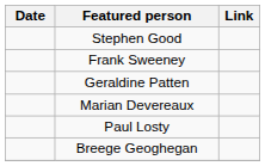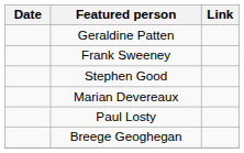 <table class="wikitable">
 <tr>
 <th width="50" rowspan="1">Date</th>
 <th width="180" rowspan="1">Featured person</th>
 <th width="40" rowspan="1">Link</th>
 </tr>
 <tr>
 <td align="center"></td>
-<td align="center">Stephen Good</td>
+<td align="center">Geraldine Patten</td>
 <td align="center"></td>
 </tr>
 <tr>
 <td align="center"></td>
 <td align="center">Frank Sweeney</td>
 <td align="center"></td>
 </tr>
 <tr>
 <td align="center"></td>
-<td align="center">Geraldine Patten</td>
+<td align="center">Stephen Good</td>
 <td align="center"></td>
 </tr>
 <tr>
 <td align="center"></td>
 <td align="center">Marian Devereaux</td>
 <td align="center"></td>
 </tr>
 <tr>
 <td align="center"></td>
 <td align="center">Paul Losty</td>
 <td align="center"></td>
 </tr>
 <tr>
 <td align="center"></td>
 <td align="center">Breege Geoghegan</td>
 <td align="center"></td>
 </tr>
 <tr>
 </tr>
 </table>
